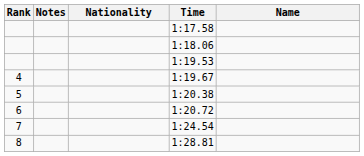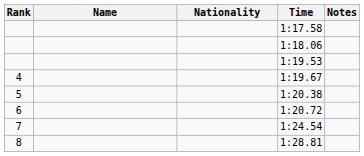 <table class="wikitable sortable" style="text-align:center">
 <tr>
 <th>Rank</th>
-<th>Notes</th>
+<th style="width:180px">Name</th>
 <th style="width:125px">Nationality</th>
 <th>Time</th>
-<th style="width:180px">Name</th>
+<th>Notes</th>
 </tr>
 <tr>
 <td></td>
-<td></td>
+<td style="text-align:left;"></td>
 <td style="text-align:left;"></td>
 <td>1:17.58</td>
-<td style="text-align:left;"></td>
+<td></td>
 </tr>
 <tr>
 <td></td>
-<td></td>
+<td style="text-align:left;"></td>
 <td style="text-align:left;"></td>
 <td>1:18.06</td>
-<td style="text-align:left;"></td>
+<td></td>
 </tr>
 <tr>
 <td></td>
-<td></td>
+<td style="text-align:left;"></td>
 <td style="text-align:left;"></td>
 <td>1:19.53</td>
-<td style="text-align:left;"></td>
+<td></td>
 </tr>
 <tr>
 <td>4</td>
-<td></td>
+<td style="text-align:left;"></td>
 <td style="text-align:left;"></td>
 <td>1:19.67</td>
-<td style="text-align:left;"></td>
+<td></td>
 </tr>
 <tr>
 <td>5</td>
-<td></td>
+<td style="text-align:left;"></td>
 <td style="text-align:left;"></td>
 <td>1:20.38</td>
-<td style="text-align:left;"></td>
+<td></td>
 </tr>
 <tr>
 <td>6</td>
-<td></td>
+<td style="text-align:left;"></td>
 <td style="text-align:left;"></td>
 <td>1:20.72</td>
-<td style="text-align:left;"></td>
+<td></td>
 </tr>
 <tr>
 <td>7</td>
-<td></td>
+<td style="text-align:left;"></td>
 <td style="text-align:left;"></td>
 <td>1:24.54</td>
-<td style="text-align:left;"></td>
+<td></td>
 </tr>
 <tr>
 <td>8</td>
-<td></td>
+<td style="text-align:left;"></td>
 <td style="text-align:left;"></td>
 <td>1:28.81</td>
-<td style="text-align:left;"></td>
+<td></td>
 </tr>
 </table>
